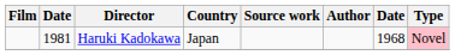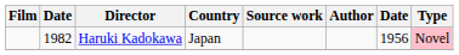 <table class="wikitable sortable">
 <tr>
 <th>Film</th>
 <th>Date</th>
 <th>Director</th>
 <th>Country</th>
 <th>Source work</th>
 <th>Author</th>
 <th>Date</th>
 <th>Type</th>
 </tr>
 <tr>
 <td><em></em></td>
-<td>1981</td>
+<td>1982</td>
 <td><a href='#'>Haruki Kadokawa</a></td>
 <td>Japan</td>
 <td><em></em></td>
 <td></td>
-<td>1968</td>
+<td>1956</td>
 <td style="background: pink;">Novel</td>
 </tr>
 <tr>
 </tr>
 </table>
